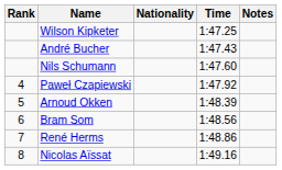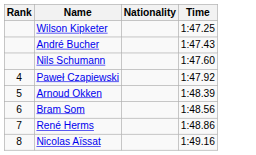 <table class="wikitable sortable" style="text-align:center">
 <tr>
 <th>Rank</th>
 <th>Name</th>
 <th>Nationality</th>
 <th>Time</th>
-<th>Notes</th>
 </tr>
 <tr>
 <td></td>
 <td align=left><a href='#'>Wilson Kipketer</a></td>
 <td align=left></td>
 <td>1:47.25</td>
-<td></td>
 </tr>
 <tr>
 <td></td>
 <td align=left><a href='#'>André Bucher</a></td>
 <td align=left></td>
 <td>1:47.43</td>
-<td></td>
 </tr>
 <tr>
 <td></td>
 <td align=left><a href='#'>Nils Schumann</a></td>
 <td align=left></td>
 <td>1:47.60</td>
-<td></td>
 </tr>
 <tr>
 <td>4</td>
 <td align=left><a href='#'>Paweł Czapiewski</a></td>
 <td align=left></td>
 <td>1:47.92</td>
-<td></td>
 </tr>
 <tr>
 <td>5</td>
 <td align=left><a href='#'>Arnoud Okken</a></td>
 <td align=left></td>
 <td>1:48.39</td>
-<td></td>
 </tr>
 <tr>
 <td>6</td>
 <td align=left><a href='#'>Bram Som</a></td>
 <td align=left></td>
 <td>1:48.56</td>
-<td></td>
 </tr>
 <tr>
 <td>7</td>
 <td align=left><a href='#'>René Herms</a></td>
 <td align=left></td>
 <td>1:48.86</td>
-<td></td>
 </tr>
 <tr>
 <td>8</td>
 <td align=left><a href='#'>Nicolas Aïssat</a></td>
 <td align=left></td>
 <td>1:49.16</td>
-<td></td>
 </tr>
 </table>
